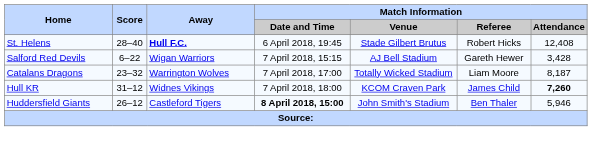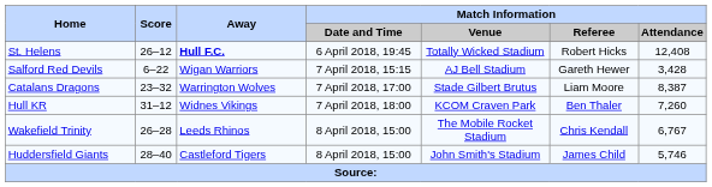 <table border=1 style="border-collapse:collapse; font-size:90%; text-align:center;" cellpadding=3 cellspacing=0 width=100%>
 <tr bgcolor=#C1D8FF>
 <th rowspan=2 width=19%>Home</th>
 <th rowspan=2 width=6%>Score</th>
 <th rowspan=2 width=19%>Away</th>
 <th colspan=4>Match Information</th>
 </tr>
 <tr bgcolor=#CCCCCC>
 <th width=17%>Date and Time</th>
 <th width=19%>Venue</th>
 <th width=13%>Referee</th>
 <th width=7%>Attendance</th>
 </tr>
 <tr bgcolor=#F5FAFF>
 <td align=left> <a href='#'>St. Helens</a></td>
-<td>28–40</td>
+<td>26–12</td>
 <td align=left><strong> <a href='#'>Hull F.C.</a></strong></td>
 <td>6 April 2018, 19:45</td>
-<td><a href='#'>Stade Gilbert Brutus</a></td>
+<td><a href='#'>Totally Wicked Stadium</a></td>
 <td>Robert Hicks</td>
 <td>12,408</td>
 </tr>
 <tr bgcolor=#F5FAFF>
 <td align=left> <a href='#'>Salford Red Devils</a></td>
 <td>6–22</td>
 <td align=left> <a href='#'>Wigan Warriors</a></td>
 <td>7 April 2018, 15:15</td>
 <td><a href='#'>AJ Bell Stadium</a></td>
 <td>Gareth Hewer</td>
 <td>3,428</td>
 </tr>
 <tr bgcolor=#F5FAFF>
 <td align=left> <a href='#'>Catalans Dragons</a></td>
 <td>23–32</td>
 <td align=left> <a href='#'>Warrington Wolves</a></td>
 <td>7 April 2018, 17:00</td>
-<td><a href='#'>Totally Wicked Stadium</a></td>
+<td><a href='#'>Stade Gilbert Brutus</a></td>
 <td>Liam Moore</td>
-<td>8,187</td>
+<td>8,387</td>
 </tr>
 <tr bgcolor=#F5FAFF>
 <td align=left> <a href='#'>Hull KR</a></td>
 <td>31–12</td>
 <td align=left> <a href='#'>Widnes Vikings</a></td>
 <td>7 April 2018, 18:00</td>
 <td><a href='#'>KCOM Craven Park</a></td>
-<td><a href='#'>James Child</a></td>
-<td><strong>7,260</strong></td>
+<td><a href='#'>Ben Thaler</a></td>
+<td>7,260</td>
+</tr>
+<tr bgcolor=#F5FAFF>
+<td align=left> <a href='#'>Wakefield Trinity</a></td>
+<td>26–28</td>
+<td align=left> <a href='#'>Leeds Rhinos</a></td>
+<td>8 April 2018, 15:00</td>
+<td><a href='#'>The Mobile Rocket Stadium</a></td>
+<td><a href='#'>Chris Kendall</a></td>
+<td>6,767</td>
 </tr>
 <tr bgcolor=#F5FAFF>
 <td align=left> <a href='#'>Huddersfield Giants</a></td>
-<td>26–12</td>
+<td>28–40</td>
 <td align=left> <a href='#'>Castleford Tigers</a></td>
-<td><strong>8 April 2018, 15:00</strong></td>
+<td>8 April 2018, 15:00</td>
 <td><a href='#'>John Smith's Stadium</a></td>
-<td><a href='#'>Ben Thaler</a></td>
-<td>5,946</td>
+<td><a href='#'>James Child</a></td>
+<td>5,746</td>
 </tr>
 <tr style="background:#c1d8ff;">
 <th colspan=7>Source:</th>
 </tr>
 </table>
